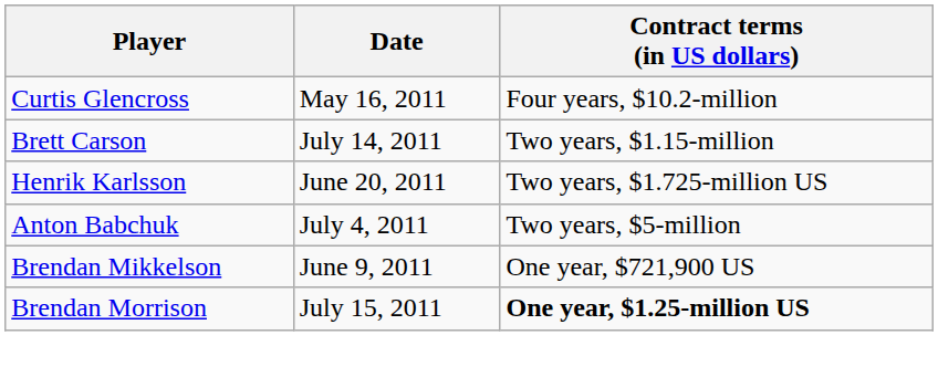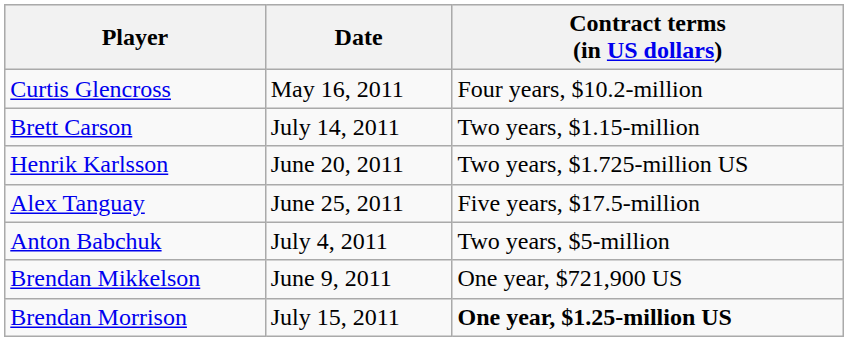 <table class="wikitable" style="border-collapse: collapse; width: 35em; padding: 3;">
 <tr align="center"  bgcolor="#dddddd">
 <th>Player</th>
 <th>Date</th>
 <th>Contract terms<br>(in <a href='#'>US dollars</a>)</th>
 </tr>
 <tr>
 <td><a href='#'>Curtis Glencross</a></td>
 <td>May 16, 2011</td>
 <td>Four years, $10.2-million</td>
 </tr>
 <tr>
 <td><a href='#'>Brett Carson</a></td>
 <td>July 14, 2011</td>
 <td>Two years, $1.15-million</td>
 </tr>
 <tr>
 <td><a href='#'>Henrik Karlsson</a></td>
 <td>June 20, 2011</td>
 <td>Two years, $1.725-million US</td>
 </tr>
 <tr>
+<td><a href='#'>Alex Tanguay</a></td>
+<td>June 25, 2011</td>
+<td>Five years, $17.5-million</td>
+</tr>
+<tr>
 <td><a href='#'>Anton Babchuk</a></td>
 <td>July 4, 2011</td>
 <td>Two years, $5-million</td>
 </tr>
 <tr>
 <td><a href='#'>Brendan Mikkelson</a></td>
 <td>June 9, 2011</td>
 <td>One year, $721,900 US</td>
 </tr>
 <tr>
 <td><a href='#'>Brendan Morrison</a></td>
 <td>July 15, 2011</td>
 <td><strong>One year, $1.25-million US</strong></td>
 </tr>
 </table>
